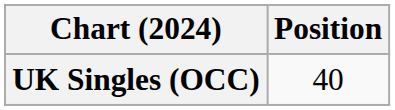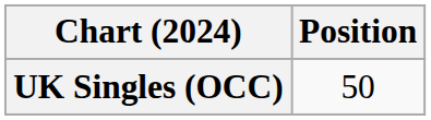 <table class="wikitable plainrowheaders" style="text-align:center">
 <tr>
 <th scope="col">Chart (2024)</th>
 <th scope="col">Position</th>
 </tr>
 <tr>
 <th scope="row">UK Singles (OCC)</th>
-<td>40</td>
+<td>50</td>
 </tr>
 </table>
